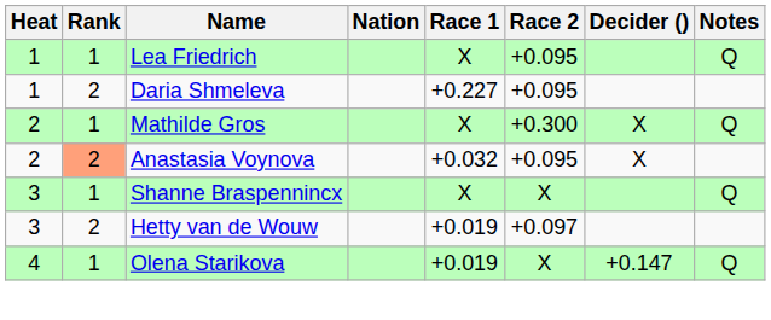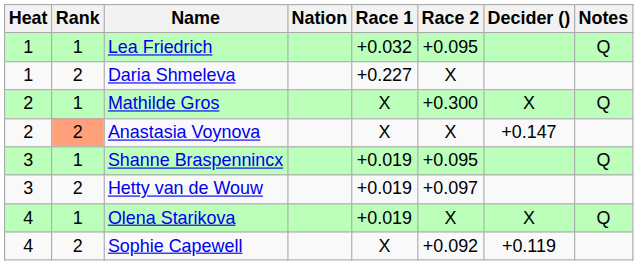 <table class="wikitable sortable" style="text-align:center">
 <tr>
 <th>Heat</th>
 <th>Rank</th>
 <th>Name</th>
 <th>Nation</th>
 <th>Race 1</th>
 <th>Race 2</th>
 <th>Decider ()</th>
 <th>Notes</th>
 </tr>
 <tr bgcolor=bbffbb>
 <td>1</td>
 <td>1</td>
 <td align=left><a href='#'>Lea Friedrich</a></td>
 <td align=left></td>
-<td>X</td>
+<td>+0.032</td>
 <td>+0.095</td>
 <td></td>
 <td>Q</td>
 </tr>
 <tr>
 <td>1</td>
 <td>2</td>
 <td align=left><a href='#'>Daria Shmeleva</a></td>
 <td align=left></td>
 <td>+0.227</td>
-<td>+0.095</td>
+<td>X</td>
 <td></td>
 <td></td>
 </tr>
 <tr bgcolor=bbffbb>
 <td>2</td>
 <td>1</td>
 <td align=left><a href='#'>Mathilde Gros</a></td>
 <td align=left></td>
 <td>X</td>
 <td>+0.300</td>
 <td>X</td>
 <td>Q</td>
 </tr>
 <tr>
 <td>2</td>
 <td style="background: lightsalmon;">2</td>
 <td align=left><a href='#'>Anastasia Voynova</a></td>
 <td align=left></td>
-<td>+0.032</td>
-<td>+0.095</td>
 <td>X</td>
+<td>X</td>
+<td>+0.147</td>
 <td></td>
 </tr>
 <tr bgcolor=bbffbb>
 <td>3</td>
 <td>1</td>
 <td align=left><a href='#'>Shanne Braspennincx</a></td>
 <td align=left></td>
-<td>X</td>
-<td>X</td>
+<td>+0.019</td>
+<td>+0.095</td>
 <td></td>
 <td>Q</td>
 </tr>
 <tr>
 <td>3</td>
 <td>2</td>
 <td align=left><a href='#'>Hetty van de Wouw</a></td>
 <td align=left></td>
 <td>+0.019</td>
 <td>+0.097</td>
 <td></td>
 <td></td>
 </tr>
 <tr bgcolor=bbffbb>
 <td>4</td>
 <td>1</td>
 <td align=left><a href='#'>Olena Starikova</a></td>
 <td align=left></td>
 <td>+0.019</td>
 <td>X</td>
-<td>+0.147</td>
+<td>X</td>
 <td>Q</td>
 </tr>
+<tr>
+<td>4</td>
+<td>2</td>
+<td align=left><a href='#'>Sophie Capewell</a></td>
+<td align=left></td>
+<td>X</td>
+<td>+0.092</td>
+<td>+0.119</td>
+<td></td>
+</tr>
 </table>
